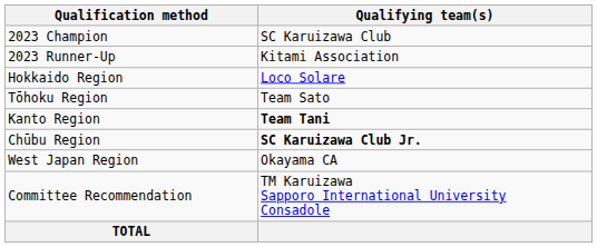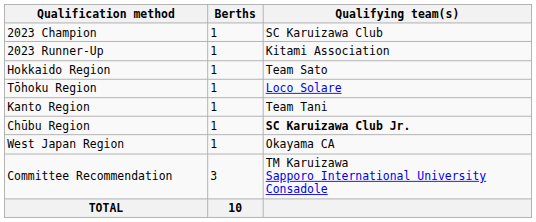 <table class="wikitable" style="width:600px;">
 <tr>
 <th scope="col">Qualification method</th>
+<th scope="col">Berths</th>
 <th scope="col">Qualifying team(s)</th>
 </tr>
 <tr>
 <td>2023 Champion</td>
+<td>1</td>
 <td> SC Karuizawa Club</td>
 </tr>
 <tr>
 <td>2023 Runner-Up</td>
+<td>1</td>
 <td> Kitami Association</td>
 </tr>
 <tr>
 <td>Hokkaido Region</td>
+<td>1</td>
+<td> Team Sato</td>
+</tr>
+<tr>
+<td>Tōhoku Region</td>
+<td>1</td>
 <td> <a href='#'>Loco Solare</a></td>
 </tr>
 <tr>
-<td>Tōhoku Region</td>
-<td> Team Sato</td>
-</tr>
-<tr>
 <td>Kanto Region</td>
-<td><strong> Team Tani</strong></td>
+<td>1</td>
+<td> Team Tani</td>
 </tr>
 <tr>
 <td>Chūbu Region</td>
+<td>1</td>
 <td><strong> SC Karuizawa Club Jr.</strong></td>
 </tr>
 <tr>
 <td>West Japan Region</td>
+<td>1</td>
 <td> Okayama CA</td>
 </tr>
 <tr>
 <td>Committee Recommendation</td>
+<td>3</td>
 <td> TM Karuizawa <br>  <a href='#'>Sapporo International University</a> <br>  <a href='#'>Consadole</a></td>
 </tr>
 <tr>
 <th>TOTAL</th>
+<th>10</th>
 <th></th>
 </tr>
 </table>
